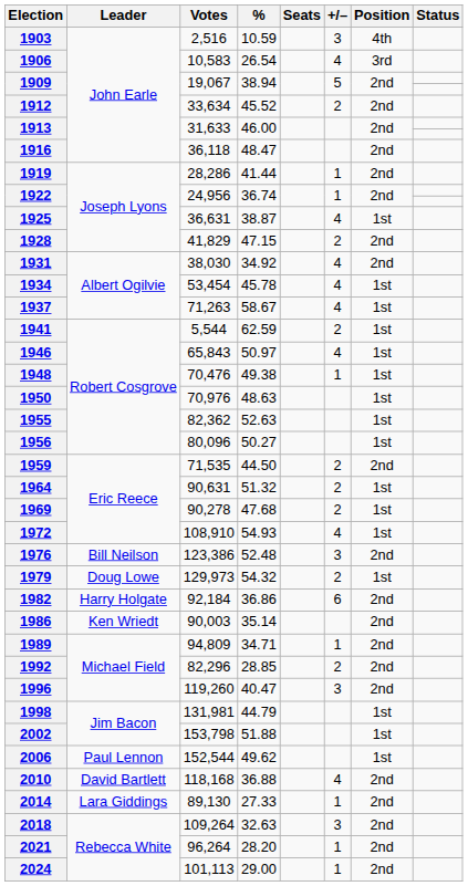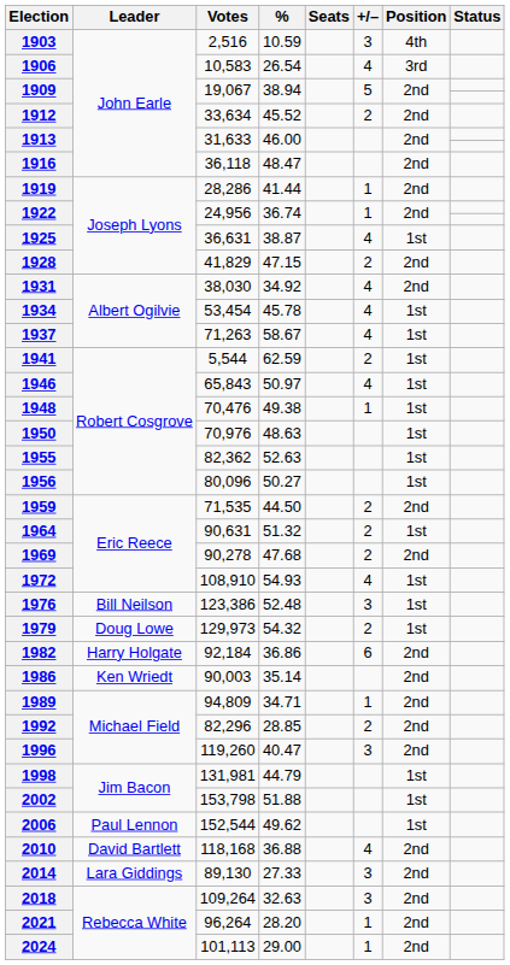 <table class=wikitable style="text-align: center;">
 <tr>
 <th>Election</th>
 <th>Leader</th>
 <th>Votes</th>
 <th>%</th>
 <th>Seats</th>
 <th>+/–</th>
 <th>Position</th>
 <th>Status</th>
 </tr>
 <tr>
 <th><a href='#'>1903</a></th>
 <td rowspan=8><a href='#'>John Earle</a></td>
 <td>2,516</td>
 <td>10.59</td>
 <td></td>
 <td> 3</td>
 <td> 4th</td>
 <td></td>
 </tr>
 <tr>
 <th><a href='#'>1906</a></th>
 <td>10,583</td>
 <td>26.54</td>
 <td></td>
 <td> 4</td>
 <td> 3rd</td>
 <td></td>
 </tr>
 <tr>
 <th rowspan="2"><a href='#'>1909</a></th>
 <td rowspan="2">19,067</td>
 <td rowspan="2">38.94</td>
 <td rowspan="2"></td>
 <td rowspan="2"> 5</td>
 <td rowspan="2"> 2nd</td>
 <td></td>
 </tr>
 <tr>
 <td></td>
 </tr>
 <tr>
 <th><a href='#'>1912</a></th>
 <td>33,634</td>
 <td>45.52</td>
 <td></td>
 <td> 2</td>
 <td> 2nd</td>
 <td></td>
 </tr>
 <tr>
 <th rowspan="2"><a href='#'>1913</a></th>
 <td rowspan="2">31,633</td>
 <td rowspan="2">46.00</td>
 <td rowspan="2"></td>
 <td rowspan="2"></td>
 <td rowspan="2"> 2nd</td>
 <td></td>
 </tr>
 <tr>
 <td></td>
 </tr>
 <tr>
 <th><a href='#'>1916</a></th>
 <td>36,118</td>
 <td>48.47</td>
 <td></td>
 <td></td>
 <td> 2nd</td>
 <td></td>
 </tr>
 <tr>
 <th><a href='#'>1919</a></th>
 <td rowspan=5><a href='#'>Joseph Lyons</a></td>
 <td>28,286</td>
 <td>41.44</td>
 <td></td>
 <td> 1</td>
 <td> 2nd</td>
 <td></td>
 </tr>
 <tr>
 <th rowspan="2"><a href='#'>1922</a></th>
 <td rowspan="2">24,956</td>
 <td rowspan="2">36.74</td>
 <td rowspan="2"></td>
 <td rowspan="2"> 1</td>
 <td rowspan="2"> 2nd</td>
 <td></td>
 </tr>
 <tr>
 <td></td>
 </tr>
 <tr>
 <th><a href='#'>1925</a></th>
 <td>36,631</td>
 <td>38.87</td>
 <td></td>
 <td> 4</td>
 <td> 1st</td>
 <td></td>
 </tr>
 <tr>
 <th><a href='#'>1928</a></th>
 <td>41,829</td>
 <td>47.15</td>
 <td></td>
 <td> 2</td>
 <td> 2nd</td>
 <td></td>
 </tr>
 <tr>
 <th><a href='#'>1931</a></th>
 <td rowspan=3><a href='#'>Albert Ogilvie</a></td>
 <td>38,030</td>
 <td>34.92</td>
 <td></td>
 <td> 4</td>
 <td> 2nd</td>
 <td></td>
 </tr>
 <tr>
 <th><a href='#'>1934</a></th>
 <td>53,454</td>
 <td>45.78</td>
 <td></td>
 <td> 4</td>
 <td> 1st</td>
 <td></td>
 </tr>
 <tr>
 <th><a href='#'>1937</a></th>
 <td>71,263</td>
 <td>58.67</td>
 <td></td>
 <td> 4</td>
 <td> 1st</td>
 <td></td>
 </tr>
 <tr>
 <th><a href='#'>1941</a></th>
 <td rowspan=6><a href='#'>Robert Cosgrove</a></td>
 <td>5,544</td>
 <td>62.59</td>
 <td></td>
 <td> 2</td>
 <td> 1st</td>
 <td></td>
 </tr>
 <tr>
 <th><a href='#'>1946</a></th>
 <td>65,843</td>
 <td>50.97</td>
 <td></td>
 <td> 4</td>
 <td> 1st</td>
 <td></td>
 </tr>
 <tr>
 <th><a href='#'>1948</a></th>
 <td>70,476</td>
 <td>49.38</td>
 <td></td>
 <td> 1</td>
 <td> 1st</td>
 <td></td>
 </tr>
 <tr>
 <th><a href='#'>1950</a></th>
 <td>70,976</td>
 <td>48.63</td>
 <td></td>
 <td></td>
 <td> 1st</td>
 <td></td>
 </tr>
 <tr>
 <th><a href='#'>1955</a></th>
 <td>82,362</td>
 <td>52.63</td>
 <td></td>
 <td></td>
 <td> 1st</td>
 <td></td>
 </tr>
 <tr>
 <th><a href='#'>1956</a></th>
 <td>80,096</td>
 <td>50.27</td>
 <td></td>
 <td></td>
 <td> 1st</td>
 <td></td>
 </tr>
 <tr>
 <th><a href='#'>1959</a></th>
 <td rowspan=4><a href='#'>Eric Reece</a></td>
 <td>71,535</td>
 <td>44.50</td>
 <td></td>
 <td> 2</td>
 <td> 2nd</td>
 <td></td>
 </tr>
 <tr>
 <th><a href='#'>1964</a></th>
 <td>90,631</td>
 <td>51.32</td>
 <td></td>
 <td> 2</td>
 <td> 1st</td>
 <td></td>
 </tr>
 <tr>
 <th><a href='#'>1969</a></th>
 <td>90,278</td>
 <td>47.68</td>
 <td></td>
 <td> 2</td>
-<td> 1st</td>
+<td> 2nd</td>
 <td></td>
 </tr>
 <tr>
 <th><a href='#'>1972</a></th>
 <td>108,910</td>
 <td>54.93</td>
 <td></td>
 <td> 4</td>
 <td> 1st</td>
 <td></td>
 </tr>
 <tr>
 <th><a href='#'>1976</a></th>
 <td><a href='#'>Bill Neilson</a></td>
 <td>123,386</td>
 <td>52.48</td>
 <td></td>
 <td> 3</td>
-<td> 2nd</td>
+<td> 1st</td>
 <td></td>
 </tr>
 <tr>
 <th><a href='#'>1979</a></th>
 <td><a href='#'>Doug Lowe</a></td>
 <td>129,973</td>
 <td>54.32</td>
 <td></td>
 <td> 2</td>
 <td> 1st</td>
 <td></td>
 </tr>
 <tr>
 <th><a href='#'>1982</a></th>
 <td><a href='#'>Harry Holgate</a></td>
 <td>92,184</td>
 <td>36.86</td>
 <td></td>
 <td> 6</td>
 <td> 2nd</td>
 <td></td>
 </tr>
 <tr>
 <th><a href='#'>1986</a></th>
 <td><a href='#'>Ken Wriedt</a></td>
 <td>90,003</td>
 <td>35.14</td>
 <td></td>
 <td></td>
 <td> 2nd</td>
 <td></td>
 </tr>
 <tr>
 <th><a href='#'>1989</a></th>
 <td rowspan=3><a href='#'>Michael Field</a></td>
 <td>94,809</td>
 <td>34.71</td>
 <td></td>
 <td> 1</td>
 <td> 2nd</td>
 <td></td>
 </tr>
 <tr>
 <th><a href='#'>1992</a></th>
 <td>82,296</td>
 <td>28.85</td>
 <td></td>
 <td> 2</td>
 <td> 2nd</td>
 <td></td>
 </tr>
 <tr>
 <th><a href='#'>1996</a></th>
 <td>119,260</td>
 <td>40.47</td>
 <td></td>
 <td> 3</td>
 <td> 2nd</td>
 <td></td>
 </tr>
 <tr>
 <th><a href='#'>1998</a></th>
 <td rowspan=2><a href='#'>Jim Bacon</a></td>
 <td>131,981</td>
 <td>44.79</td>
 <td></td>
 <td></td>
 <td> 1st</td>
 <td></td>
 </tr>
 <tr>
 <th><a href='#'>2002</a></th>
 <td>153,798</td>
 <td>51.88</td>
 <td></td>
 <td></td>
 <td> 1st</td>
 <td></td>
 </tr>
 <tr>
 <th><a href='#'>2006</a></th>
 <td><a href='#'>Paul Lennon</a></td>
 <td>152,544</td>
 <td>49.62</td>
 <td></td>
 <td></td>
 <td> 1st</td>
 <td></td>
 </tr>
 <tr>
 <th><a href='#'>2010</a></th>
 <td><a href='#'>David Bartlett</a></td>
 <td>118,168</td>
 <td>36.88</td>
 <td></td>
 <td> 4</td>
 <td> 2nd</td>
 <td></td>
 </tr>
 <tr>
 <th><a href='#'>2014</a></th>
 <td><a href='#'>Lara Giddings</a></td>
 <td>89,130</td>
 <td>27.33</td>
 <td></td>
-<td> 1</td>
+<td> 3</td>
 <td> 2nd</td>
 <td></td>
 </tr>
 <tr>
 <th><a href='#'>2018</a></th>
 <td rowspan=3><a href='#'>Rebecca White</a></td>
 <td>109,264</td>
 <td>32.63</td>
 <td></td>
 <td> 3</td>
 <td> 2nd</td>
 <td></td>
 </tr>
 <tr>
 <th><a href='#'>2021</a></th>
 <td>96,264</td>
 <td>28.20</td>
 <td></td>
 <td> 1</td>
 <td> 2nd</td>
 <td></td>
 </tr>
 <tr>
 <th><a href='#'>2024</a></th>
 <td>101,113</td>
 <td>29.00</td>
 <td></td>
 <td> 1</td>
 <td> 2nd</td>
 <td></td>
 </tr>
 </table>
